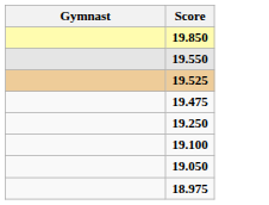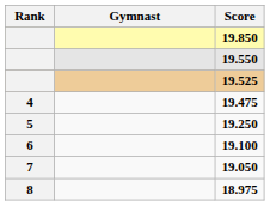 <table class="wikitable sortable" style="text-align:center; font-size:95%">
 <tr>
+<th scope="col" style="width:50px;">Rank</th>
 <th scope="col" style="width:180px;">Gymnast</th>
 <th scope="col" style="width:50px;">Score</th>
 </tr>
 <tr style="background:#fffcaf;">
+<th scope=row style="text-align:center"></th>
 <td style="text-align:left;"></td>
 <td><strong>19.850</strong></td>
 </tr>
 <tr style="background:#e5e5e5;">
+<th scope=row style="text-align:center"></th>
 <td style="text-align:left;"></td>
 <td><strong>19.550</strong></td>
 </tr>
 <tr style="background:#ec9;">
+<th scope=row style="text-align:center"></th>
 <td style="text-align:left;"></td>
 <td><strong>19.525</strong></td>
 </tr>
 <tr>
+<th scope=row style="text-align:center">4</th>
 <td style="text-align:left;"></td>
 <td><strong>19.475</strong></td>
 </tr>
 <tr>
+<th scope=row style="text-align:center">5</th>
 <td style="text-align:left;"></td>
 <td><strong>19.250</strong></td>
 </tr>
 <tr>
+<th scope=row style="text-align:center">6</th>
 <td style="text-align:left;"></td>
 <td><strong>19.100</strong></td>
 </tr>
 <tr>
+<th scope=row style="text-align:center">7</th>
 <td style="text-align:left;"></td>
 <td><strong>19.050</strong></td>
 </tr>
 <tr>
+<th scope=row style="text-align:center">8</th>
 <td style="text-align:left;"></td>
 <td><strong>18.975</strong></td>
 </tr>
 </table>
